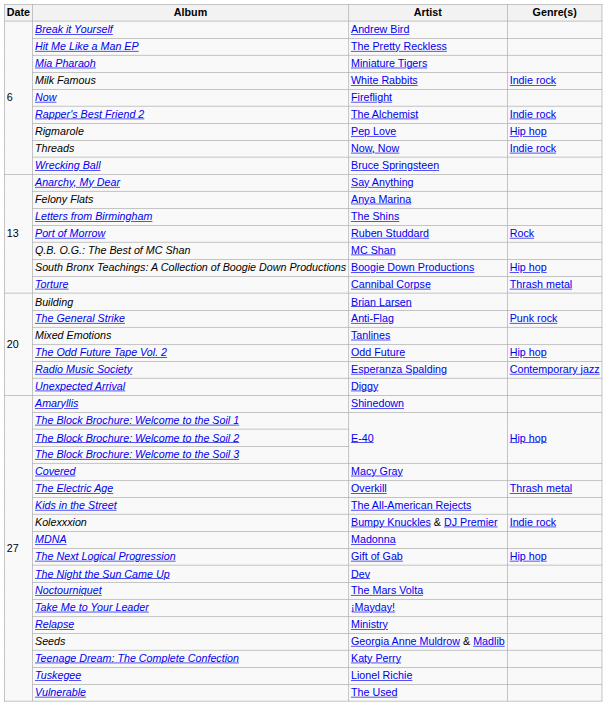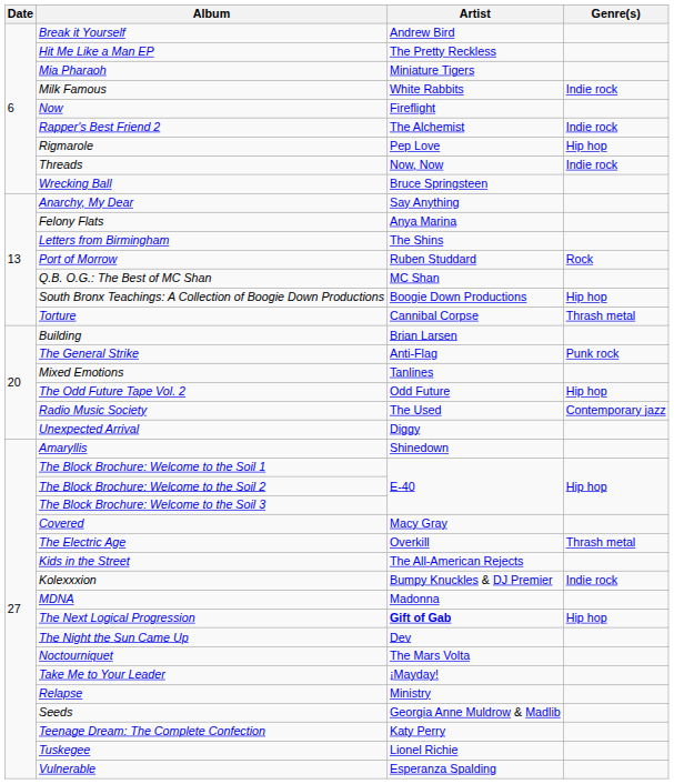 <table class="wikitable" style="text-align: left;">
 <tr>
 <th>Date</th>
 <th>Album</th>
 <th>Artist</th>
 <th>Genre(s)</th>
 </tr>
 <tr>
 <td rowspan="9">6</td>
 <td><em><a href='#'>Break it Yourself</a></em></td>
 <td><a href='#'>Andrew Bird</a></td>
 <td></td>
 </tr>
 <tr>
 <td><em><a href='#'>Hit Me Like a Man EP</a></em></td>
 <td><a href='#'>The Pretty Reckless</a></td>
 <td></td>
 </tr>
 <tr>
 <td><em><a href='#'>Mia Pharaoh</a></em></td>
 <td><a href='#'>Miniature Tigers</a></td>
 <td></td>
 </tr>
 <tr>
 <td><em>Milk Famous</em></td>
 <td><a href='#'>White Rabbits</a></td>
 <td><a href='#'>Indie rock</a></td>
 </tr>
 <tr>
 <td><em><a href='#'>Now</a></em></td>
 <td><a href='#'>Fireflight</a></td>
 <td></td>
 </tr>
 <tr>
 <td><em><a href='#'>Rapper's Best Friend 2</a></em></td>
 <td><a href='#'>The Alchemist</a></td>
 <td><a href='#'>Indie rock</a></td>
 </tr>
 <tr>
 <td><em>Rigmarole</em></td>
 <td><a href='#'>Pep Love</a></td>
 <td><a href='#'>Hip hop</a></td>
 </tr>
 <tr>
 <td><em>Threads</em></td>
 <td><a href='#'>Now, Now</a></td>
 <td><a href='#'>Indie rock</a></td>
 </tr>
 <tr>
 <td><em><a href='#'>Wrecking Ball</a></em></td>
 <td><a href='#'>Bruce Springsteen</a></td>
 <td></td>
 </tr>
 <tr>
 <td rowspan="7">13</td>
 <td><em><a href='#'>Anarchy, My Dear</a></em></td>
 <td><a href='#'>Say Anything</a></td>
 <td></td>
 </tr>
 <tr>
 <td><em>Felony Flats</em></td>
 <td><a href='#'>Anya Marina</a></td>
 <td></td>
 </tr>
 <tr>
 <td><em><a href='#'>Letters from Birmingham</a></em></td>
 <td><a href='#'>The Shins</a></td>
 <td></td>
 </tr>
 <tr>
 <td><em><a href='#'>Port of Morrow</a></em></td>
 <td><a href='#'>Ruben Studdard</a></td>
 <td><a href='#'>Rock</a></td>
 </tr>
 <tr>
 <td><em>Q.B. O.G.: The Best of MC Shan</em></td>
 <td><a href='#'>MC Shan</a></td>
 <td></td>
 </tr>
 <tr>
 <td><em>South Bronx Teachings: A Collection of Boogie Down Productions</em></td>
 <td><a href='#'>Boogie Down Productions</a></td>
 <td><a href='#'>Hip hop</a></td>
 </tr>
 <tr>
 <td><em><a href='#'>Torture</a></em></td>
 <td><a href='#'>Cannibal Corpse</a></td>
 <td><a href='#'>Thrash metal</a></td>
 </tr>
 <tr>
 <td rowspan="6">20</td>
 <td><em>Building</em></td>
 <td><a href='#'>Brian Larsen</a></td>
 <td></td>
 </tr>
 <tr>
 <td><em><a href='#'>The General Strike</a></em></td>
 <td><a href='#'>Anti-Flag</a></td>
 <td><a href='#'>Punk rock</a></td>
 </tr>
 <tr>
 <td><em>Mixed Emotions</em></td>
 <td><a href='#'>Tanlines</a></td>
 <td></td>
 </tr>
 <tr>
 <td><em><a href='#'>The Odd Future Tape Vol. 2</a></em></td>
 <td><a href='#'>Odd Future</a></td>
 <td><a href='#'>Hip hop</a></td>
 </tr>
 <tr>
 <td><em><a href='#'>Radio Music Society</a></em></td>
-<td><a href='#'>Esperanza Spalding</a></td>
+<td><a href='#'>The Used</a></td>
 <td><a href='#'>Contemporary jazz</a></td>
 </tr>
 <tr>
 <td><em><a href='#'>Unexpected Arrival</a></em></td>
 <td><a href='#'>Diggy</a></td>
 <td></td>
 </tr>
 <tr>
 <td rowspan="18">27</td>
 <td><em><a href='#'>Amaryllis</a></em></td>
 <td><a href='#'>Shinedown</a></td>
 <td></td>
 </tr>
 <tr>
 <td><em><a href='#'>The Block Brochure: Welcome to the Soil 1</a></em></td>
 <td rowspan="3"><a href='#'>E-40</a></td>
 <td rowspan="3"><a href='#'>Hip hop</a></td>
 </tr>
 <tr>
 <td><em><a href='#'>The Block Brochure: Welcome to the Soil 2</a></em></td>
 </tr>
 <tr>
 <td><em><a href='#'>The Block Brochure: Welcome to the Soil 3</a></em></td>
 </tr>
 <tr>
 <td><em><a href='#'>Covered</a></em></td>
 <td><a href='#'>Macy Gray</a></td>
 <td></td>
 </tr>
 <tr>
 <td><em><a href='#'>The Electric Age</a></em></td>
 <td><a href='#'>Overkill</a></td>
 <td><a href='#'>Thrash metal</a></td>
 </tr>
 <tr>
 <td><em><a href='#'>Kids in the Street</a></em></td>
 <td><a href='#'>The All-American Rejects</a></td>
 <td></td>
 </tr>
 <tr>
 <td><em>Kolexxxion</em></td>
 <td><a href='#'>Bumpy Knuckles</a> & <a href='#'>DJ Premier</a></td>
 <td><a href='#'>Indie rock</a></td>
 </tr>
 <tr>
 <td><em><a href='#'>MDNA</a></em></td>
 <td><a href='#'>Madonna</a></td>
 <td></td>
 </tr>
 <tr>
 <td><em><a href='#'>The Next Logical Progression</a></em></td>
-<td><a href='#'>Gift of Gab</a></td>
+<td><strong><a href='#'>Gift of Gab</a></strong></td>
 <td><a href='#'>Hip hop</a></td>
 </tr>
 <tr>
 <td><em><a href='#'>The Night the Sun Came Up</a></em></td>
 <td><a href='#'>Dev</a></td>
 <td></td>
 </tr>
 <tr>
 <td><em><a href='#'>Noctourniquet</a></em></td>
 <td><a href='#'>The Mars Volta</a></td>
 <td></td>
 </tr>
 <tr>
 <td><em><a href='#'>Take Me to Your Leader</a></em></td>
 <td><a href='#'>¡Mayday!</a></td>
 <td></td>
 </tr>
 <tr>
 <td><em><a href='#'>Relapse</a></em></td>
 <td><a href='#'>Ministry</a></td>
 <td></td>
 </tr>
 <tr>
 <td><em>Seeds</em></td>
 <td><a href='#'>Georgia Anne Muldrow</a> & <a href='#'>Madlib</a></td>
 <td></td>
 </tr>
 <tr>
 <td><em><a href='#'>Teenage Dream: The Complete Confection</a></em></td>
 <td><a href='#'>Katy Perry</a></td>
 <td></td>
 </tr>
 <tr>
 <td><em><a href='#'>Tuskegee</a></em></td>
 <td><a href='#'>Lionel Richie</a></td>
 <td></td>
 </tr>
 <tr>
 <td><em><a href='#'>Vulnerable</a></em></td>
-<td><a href='#'>The Used</a></td>
+<td><a href='#'>Esperanza Spalding</a></td>
 <td></td>
 </tr>
 </table>
